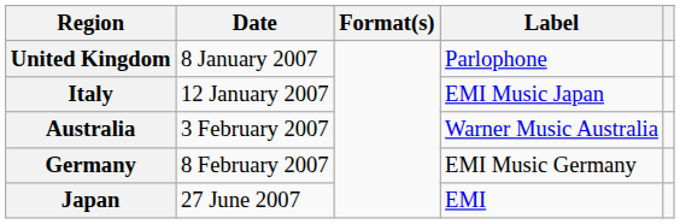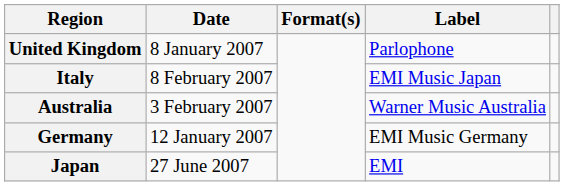 <table class="wikitable plainrowheaders">
 <tr>
 <th scope="col">Region</th>
 <th scope="col">Date</th>
 <th scope="col">Format(s)</th>
 <th scope="col">Label</th>
 <th scope="col"></th>
 </tr>
 <tr>
 <th scope="row">United Kingdom</th>
 <td>8 January 2007</td>
 <td rowspan="5"></td>
 <td><a href='#'>Parlophone</a></td>
 <td style="text-align:center;"></td>
 </tr>
 <tr>
 <th scope="row">Italy</th>
-<td>12 January 2007</td>
+<td>8 February 2007</td>
 <td><a href='#'>EMI Music Japan</a></td>
 <td style="text-align:center;"></td>
 </tr>
 <tr>
 <th scope="row">Australia</th>
 <td>3 February 2007</td>
 <td><a href='#'>Warner Music Australia</a></td>
 <td style="text-align:center;"></td>
 </tr>
 <tr>
 <th scope="row">Germany</th>
-<td>8 February 2007</td>
+<td>12 January 2007</td>
 <td>EMI Music Germany</td>
 <td style="text-align:center;"></td>
 </tr>
 <tr>
 <th scope="row">Japan</th>
 <td>27 June 2007</td>
 <td><a href='#'>EMI</a></td>
 <td style="text-align:center;"></td>
 </tr>
 </table>
